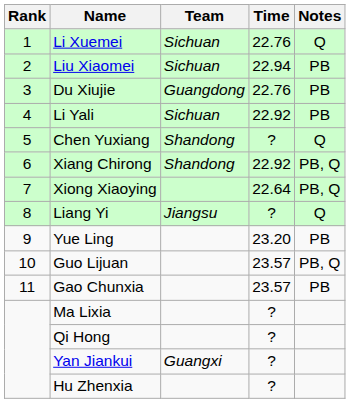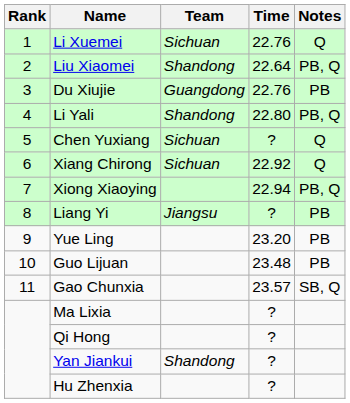 <table class="wikitable sortable" style="text-align:center">
 <tr>
 <th>Rank</th>
 <th>Name</th>
 <th>Team</th>
 <th>Time</th>
 <th>Notes</th>
 </tr>
 <tr bgcolor=ccffcc>
 <td>1</td>
 <td align="left"><a href='#'>Li Xuemei</a></td>
 <td align=left><em>Sichuan</em></td>
 <td>22.76</td>
 <td>Q</td>
 </tr>
 <tr bgcolor=ccffcc>
 <td>2</td>
 <td align="left"><a href='#'>Liu Xiaomei</a></td>
-<td align=left><em>Sichuan</em></td>
-<td>22.94</td>
-<td>PB</td>
+<td align=left><em>Shandong</em></td>
+<td>22.64</td>
+<td>PB, Q</td>
 </tr>
 <tr bgcolor=ccffcc>
 <td>3</td>
 <td align="left">Du Xiujie</td>
 <td align=left><em>Guangdong</em></td>
 <td>22.76</td>
 <td>PB</td>
 </tr>
 <tr bgcolor=ccffcc>
 <td>4</td>
 <td align="left">Li Yali</td>
-<td align=left><em>Sichuan</em></td>
-<td>22.92</td>
-<td>PB</td>
+<td align=left><em>Shandong</em></td>
+<td>22.80</td>
+<td>PB, Q</td>
 </tr>
 <tr bgcolor=ccffcc>
 <td>5</td>
 <td align="left">Chen Yuxiang</td>
-<td align=left><em>Shandong</em></td>
+<td align=left><em>Sichuan</em></td>
 <td>?</td>
 <td>Q</td>
 </tr>
 <tr bgcolor=ccffcc>
 <td>6</td>
 <td align="left">Xiang Chirong</td>
-<td align=left><em>Shandong</em></td>
+<td align=left><em>Sichuan</em></td>
 <td>22.92</td>
-<td>PB, Q</td>
+<td>Q</td>
 </tr>
 <tr bgcolor=ccffcc>
 <td>7</td>
 <td align="left">Xiong Xiaoying</td>
 <td align=left></td>
-<td>22.64</td>
+<td>22.94</td>
 <td>PB, Q</td>
 </tr>
 <tr bgcolor=ccffcc>
 <td>8</td>
 <td align="left">Liang Yi</td>
 <td align="left"><em>Jiangsu</em></td>
 <td>?</td>
-<td>Q</td>
+<td>PB</td>
 </tr>
 <tr>
 <td>9</td>
 <td align="left">Yue Ling</td>
 <td align="left"></td>
 <td>23.20</td>
 <td>PB</td>
 </tr>
 <tr>
 <td>10</td>
 <td align="left">Guo Lijuan</td>
 <td align="left"></td>
-<td>23.57</td>
-<td>PB, Q</td>
+<td>23.48</td>
+<td>PB</td>
 </tr>
 <tr>
 <td>11</td>
 <td align="left">Gao Chunxia</td>
 <td align="left"></td>
 <td>23.57</td>
-<td>PB</td>
+<td>SB, Q</td>
 </tr>
 <tr>
 <td rowspan=4></td>
 <td align="left">Ma Lixia</td>
 <td align="left"></td>
 <td>?</td>
 <td></td>
 </tr>
 <tr>
 <td Align="left">Qi Hong</td>
 <td align="left"></td>
 <td>?</td>
 <td></td>
 </tr>
 <tr>
 <td Align="left"><a href='#'>Yan Jiankui</a></td>
-<td align="left"><em>Guangxi</em></td>
+<td align=left><em>Shandong</em></td>
 <td>?</td>
 <td></td>
 </tr>
 <tr>
 <td Align="left">Hu Zhenxia</td>
 <td align="left"></td>
 <td>?</td>
 <td></td>
 </tr>
 </table>
